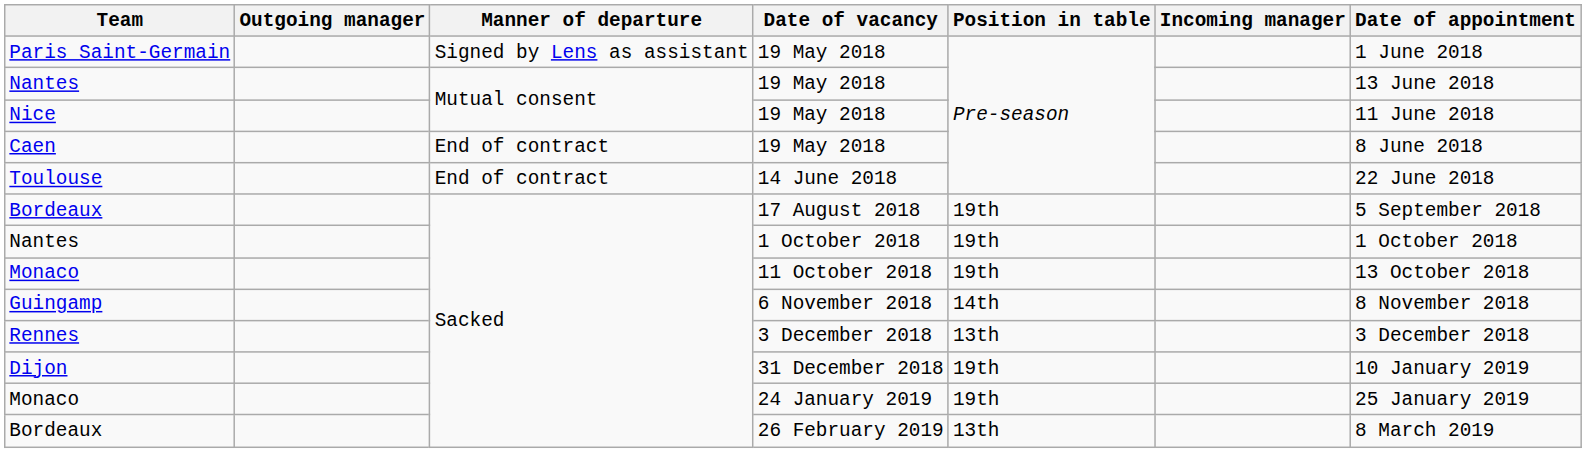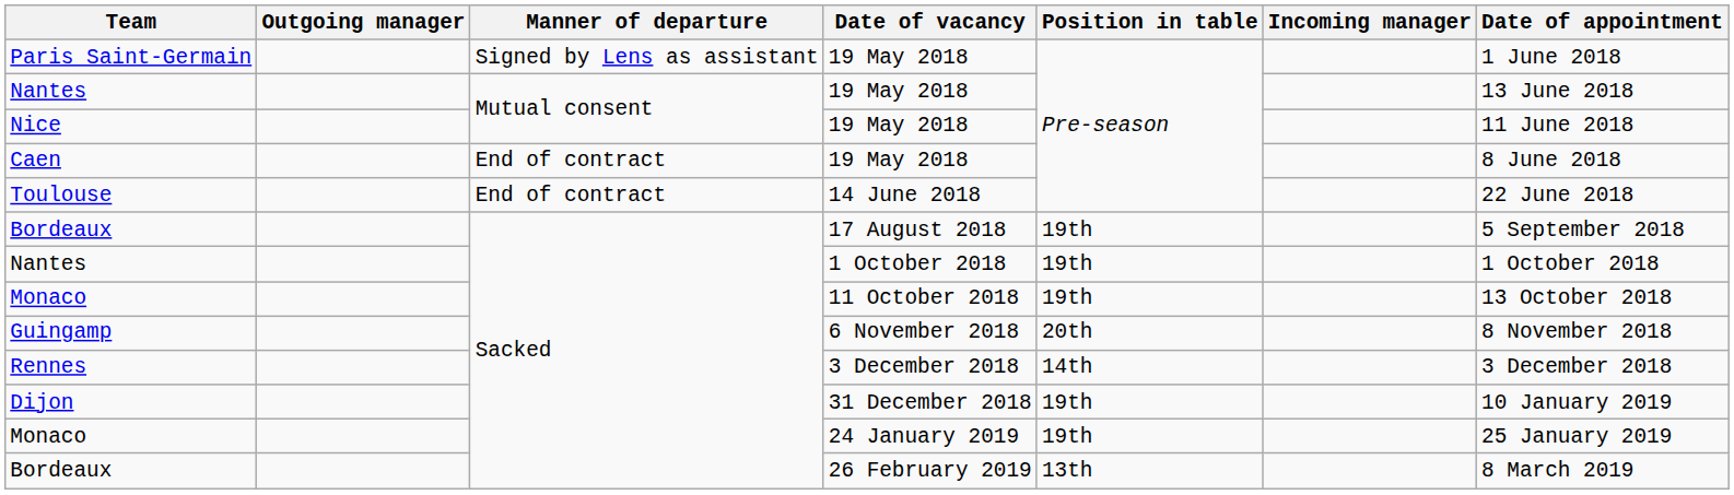 <table class="wikitable sortable">
 <tr>
 <th>Team</th>
 <th>Outgoing manager</th>
 <th>Manner of departure</th>
 <th>Date of vacancy</th>
 <th>Position in table</th>
 <th>Incoming manager</th>
 <th>Date of appointment</th>
 </tr>
 <tr>
 <td><a href='#'>Paris Saint-Germain</a></td>
 <td> </td>
 <td>Signed by <a href='#'>Lens</a> as assistant</td>
 <td>19 May 2018</td>
 <td rowspan=5><em>Pre-season</em></td>
 <td> </td>
 <td>1 June 2018</td>
 </tr>
 <tr>
 <td><a href='#'>Nantes</a></td>
 <td> </td>
 <td rowspan=2>Mutual consent</td>
 <td>19 May 2018</td>
 <td> </td>
 <td>13 June 2018</td>
 </tr>
 <tr>
 <td><a href='#'>Nice</a></td>
 <td> </td>
 <td>19 May 2018</td>
 <td> </td>
 <td>11 June 2018</td>
 </tr>
 <tr>
 <td><a href='#'>Caen</a></td>
 <td> </td>
 <td>End of contract</td>
 <td>19 May 2018</td>
 <td> </td>
 <td>8 June 2018</td>
 </tr>
 <tr>
 <td><a href='#'>Toulouse</a></td>
 <td> </td>
 <td>End of contract</td>
 <td>14 June 2018</td>
 <td> </td>
 <td>22 June 2018</td>
 </tr>
 <tr>
 <td><a href='#'>Bordeaux</a></td>
 <td> </td>
 <td rowspan=8>Sacked</td>
 <td>17 August 2018</td>
 <td>19th</td>
 <td> </td>
 <td>5 September 2018</td>
 </tr>
 <tr>
 <td>Nantes</td>
 <td> </td>
 <td>1 October 2018</td>
 <td>19th</td>
 <td> </td>
 <td>1 October 2018</td>
 </tr>
 <tr>
 <td><a href='#'>Monaco</a></td>
 <td> </td>
 <td>11 October 2018</td>
 <td>19th</td>
 <td> </td>
 <td>13 October 2018</td>
 </tr>
 <tr>
 <td><a href='#'>Guingamp</a></td>
 <td> </td>
 <td>6 November 2018</td>
-<td>14th</td>
+<td>20th</td>
 <td> </td>
 <td>8 November 2018</td>
 </tr>
 <tr>
 <td><a href='#'>Rennes</a></td>
 <td> </td>
 <td>3 December 2018</td>
-<td>13th</td>
+<td>14th</td>
 <td> </td>
 <td>3 December 2018</td>
 </tr>
 <tr>
 <td><a href='#'>Dijon</a></td>
 <td> </td>
 <td>31 December 2018</td>
 <td>19th</td>
 <td> </td>
 <td>10 January 2019</td>
 </tr>
 <tr>
 <td>Monaco</td>
 <td> </td>
 <td>24 January 2019</td>
 <td>19th</td>
 <td> </td>
 <td>25 January 2019</td>
 </tr>
 <tr>
 <td>Bordeaux</td>
 <td> </td>
 <td>26 February 2019</td>
 <td>13th</td>
 <td> </td>
 <td>8 March 2019</td>
 </tr>
 </table>
